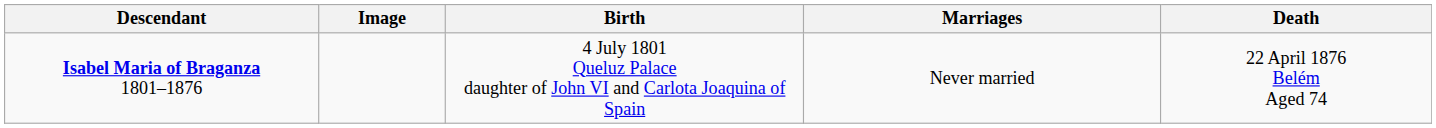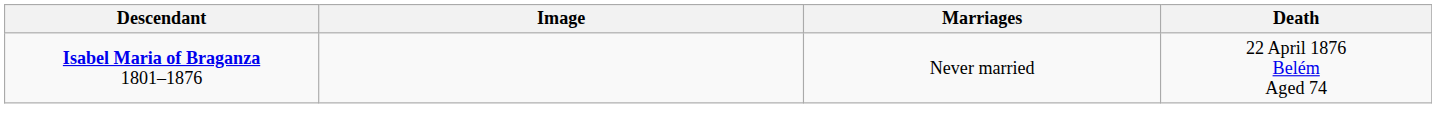 <table style="text-align:center; width:100%" class="wikitable">
 <tr>
 <th width=22%>Descendant</th>
 <th width=105px>Image</th>
-<th>Birth</th>
 <th width=25%>Marriages</th>
 <th width=19%>Death</th>
 </tr>
 <tr>
 <td><strong><a href='#'>Isabel Maria of Braganza</a></strong><br>1801–1876</td>
 <td></td>
-<td>4 July 1801<br><a href='#'>Queluz Palace</a><br>daughter of <a href='#'>John VI</a> and <a href='#'>Carlota Joaquina of Spain</a></td>
 <td>Never married</td>
 <td>22 April 1876<br><a href='#'>Belém</a><br>Aged 74</td>
 </tr>
 </table>
